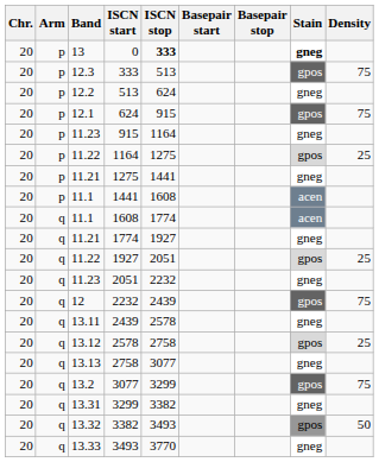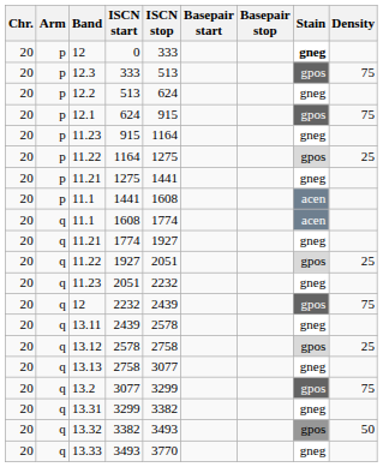 <table class="wikitable" style="text-align:right">
 <tr>
 <th>Chr.</th>
 <th>Arm</th>
 <th>Band</th>
 <th>ISCN<br>start</th>
 <th>ISCN<br>stop</th>
 <th>Basepair<br>start</th>
 <th>Basepair<br>stop</th>
 <th>Stain</th>
 <th>Density</th>
 </tr>
 <tr>
 <td>20</td>
 <td>p</td>
-<td style="text-align:left">13</td>
+<td style="text-align:left">12</td>
 <td>0</td>
-<td><strong>333</strong></td>
+<td>333</td>
 <td></td>
 <td></td>
 <td style="background:white"><strong>gneg</strong></td>
 <td></td>
 </tr>
 <tr>
 <td>20</td>
 <td>p</td>
 <td style="text-align:left">12.3</td>
 <td>333</td>
 <td>513</td>
 <td></td>
 <td></td>
 <td style="background:#636363; color:white;">gpos</td>
 <td>75</td>
 </tr>
 <tr>
 <td>20</td>
 <td>p</td>
 <td style="text-align:left">12.2</td>
 <td>513</td>
 <td>624</td>
 <td></td>
 <td></td>
 <td style="background:white">gneg</td>
 <td></td>
 </tr>
 <tr>
 <td>20</td>
 <td>p</td>
 <td style="text-align:left">12.1</td>
 <td>624</td>
 <td>915</td>
 <td></td>
 <td></td>
 <td style="background:#636363; color:white;">gpos</td>
 <td>75</td>
 </tr>
 <tr>
 <td>20</td>
 <td>p</td>
 <td style="text-align:left">11.23</td>
 <td>915</td>
 <td>1164</td>
 <td></td>
 <td></td>
 <td style="background:white">gneg</td>
 <td></td>
 </tr>
 <tr>
 <td>20</td>
 <td>p</td>
 <td style="text-align:left">11.22</td>
 <td>1164</td>
 <td>1275</td>
 <td></td>
 <td></td>
 <td style="background:#d9d9d9">gpos</td>
 <td>25</td>
 </tr>
 <tr>
 <td>20</td>
 <td>p</td>
 <td style="text-align:left">11.21</td>
 <td>1275</td>
 <td>1441</td>
 <td></td>
 <td></td>
 <td style="background:white">gneg</td>
 <td></td>
 </tr>
 <tr>
 <td>20</td>
 <td>p</td>
 <td style="text-align:left">11.1</td>
 <td>1441</td>
 <td>1608</td>
 <td></td>
 <td></td>
 <td style="background:#6e7f8f; color:white;">acen</td>
 <td></td>
 </tr>
 <tr>
 <td>20</td>
 <td>q</td>
 <td style="text-align:left">11.1</td>
 <td>1608</td>
 <td>1774</td>
 <td></td>
 <td></td>
 <td style="background:#6e7f8f; color:white;">acen</td>
 <td></td>
 </tr>
 <tr>
 <td>20</td>
 <td>q</td>
 <td style="text-align:left">11.21</td>
 <td>1774</td>
 <td>1927</td>
 <td></td>
 <td></td>
 <td style="background:white">gneg</td>
 <td></td>
 </tr>
 <tr>
 <td>20</td>
 <td>q</td>
 <td style="text-align:left">11.22</td>
 <td>1927</td>
 <td>2051</td>
 <td></td>
 <td></td>
 <td style="background:#d9d9d9">gpos</td>
 <td>25</td>
 </tr>
 <tr>
 <td>20</td>
 <td>q</td>
 <td style="text-align:left">11.23</td>
 <td>2051</td>
 <td>2232</td>
 <td></td>
 <td></td>
 <td style="background:white">gneg</td>
 <td></td>
 </tr>
 <tr>
 <td>20</td>
 <td>q</td>
 <td style="text-align:left">12</td>
 <td>2232</td>
 <td>2439</td>
 <td></td>
 <td></td>
 <td style="background:#636363; color:white;">gpos</td>
 <td>75</td>
 </tr>
 <tr>
 <td>20</td>
 <td>q</td>
 <td style="text-align:left">13.11</td>
 <td>2439</td>
 <td>2578</td>
 <td></td>
 <td></td>
 <td style="background:white">gneg</td>
 <td></td>
 </tr>
 <tr>
 <td>20</td>
 <td>q</td>
 <td style="text-align:left">13.12</td>
 <td>2578</td>
 <td>2758</td>
 <td></td>
 <td></td>
 <td style="background:#d9d9d9">gpos</td>
 <td>25</td>
 </tr>
 <tr>
 <td>20</td>
 <td>q</td>
 <td style="text-align:left">13.13</td>
 <td>2758</td>
 <td>3077</td>
 <td></td>
 <td></td>
 <td style="background:white">gneg</td>
 <td></td>
 </tr>
 <tr>
 <td>20</td>
 <td>q</td>
 <td style="text-align:left">13.2</td>
 <td>3077</td>
 <td>3299</td>
 <td></td>
 <td></td>
 <td style="background:#636363; color:white;">gpos</td>
 <td>75</td>
 </tr>
 <tr>
 <td>20</td>
 <td>q</td>
 <td style="text-align:left">13.31</td>
 <td>3299</td>
 <td>3382</td>
 <td></td>
 <td></td>
 <td style="background:white">gneg</td>
 <td></td>
 </tr>
 <tr>
 <td>20</td>
 <td>q</td>
 <td style="text-align:left">13.32</td>
 <td>3382</td>
 <td>3493</td>
 <td></td>
 <td></td>
 <td style="background:#979797">gpos</td>
 <td>50</td>
 </tr>
 <tr>
 <td>20</td>
 <td>q</td>
 <td style="text-align:left">13.33</td>
 <td>3493</td>
 <td>3770</td>
 <td></td>
 <td></td>
 <td style="background:white">gneg</td>
 <td></td>
 </tr>
 </table>
